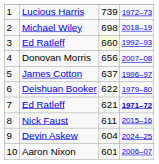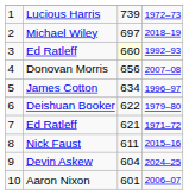 <table class="wikitable">
 <tr>
 </tr>
 <tr>
 <td>1</td>
 <td><a href='#'>Lucious Harris</a></td>
 <td>739</td>
 <td style="font-size:80%;"><a href='#'>1972–73</a></td>
 </tr>
 <tr>
 <td>2</td>
 <td><a href='#'>Michael Wiley</a></td>
-<td>698</td>
+<td>697</td>
 <td style="font-size:80%;"><a href='#'>2018–19</a></td>
 </tr>
 <tr>
 <td>3</td>
 <td><a href='#'>Ed Ratleff</a></td>
 <td style="background: lightyellow;">660</td>
 <td style="font-size:80%;"><a href='#'>1992–93</a></td>
 </tr>
 <tr>
 <td>4</td>
 <td>Donovan Morris</td>
 <td>656</td>
 <td style="font-size:80%;"><a href='#'>2007–08</a></td>
 </tr>
 <tr>
 <td>5</td>
 <td><a href='#'>James Cotton</a></td>
-<td>637</td>
+<td>634</td>
 <td style="font-size:80%;"><a href='#'>1996–97</a></td>
 </tr>
 <tr>
 <td>6</td>
 <td><a href='#'>Deishuan Booker</a></td>
 <td>622</td>
 <td style="font-size:80%;"><a href='#'>1979–80</a></td>
 </tr>
 <tr>
 <td>7</td>
 <td><a href='#'>Ed Ratleff</a></td>
 <td>621</td>
-<td style="font-size:80%;"><strong><a href='#'>1971–72</a></strong></td>
+<td style="font-size:80%;"><a href='#'>1971–72</a></td>
 </tr>
 <tr>
 <td>8</td>
 <td><a href='#'>Nick Faust</a></td>
 <td>611</td>
 <td style="font-size:80%;"><a href='#'>2015–16</a></td>
 </tr>
 <tr>
 <td>9</td>
 <td><a href='#'>Devin Askew</a></td>
 <td>604</td>
 <td style="font-size:80%;"><a href='#'>2024–25</a></td>
 </tr>
 <tr>
 <td>10</td>
 <td>Aaron Nixon</td>
 <td>601</td>
 <td style="font-size:80%;"><a href='#'>2006–07</a></td>
 </tr>
 </table>
